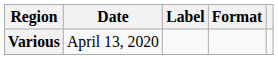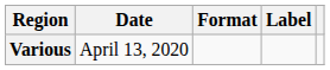 <table class="wikitable plainrowheaders">
 <tr>
 <th>Region</th>
 <th>Date</th>
+<th>Format</th>
 <th>Label</th>
-<th>Format</th>
 <th></th>
 </tr>
 <tr>
 <th scope="row">Various</th>
 <td>April 13, 2020</td>
 <td></td>
 <td></td>
 <td></td>
 </tr>
 </table>
